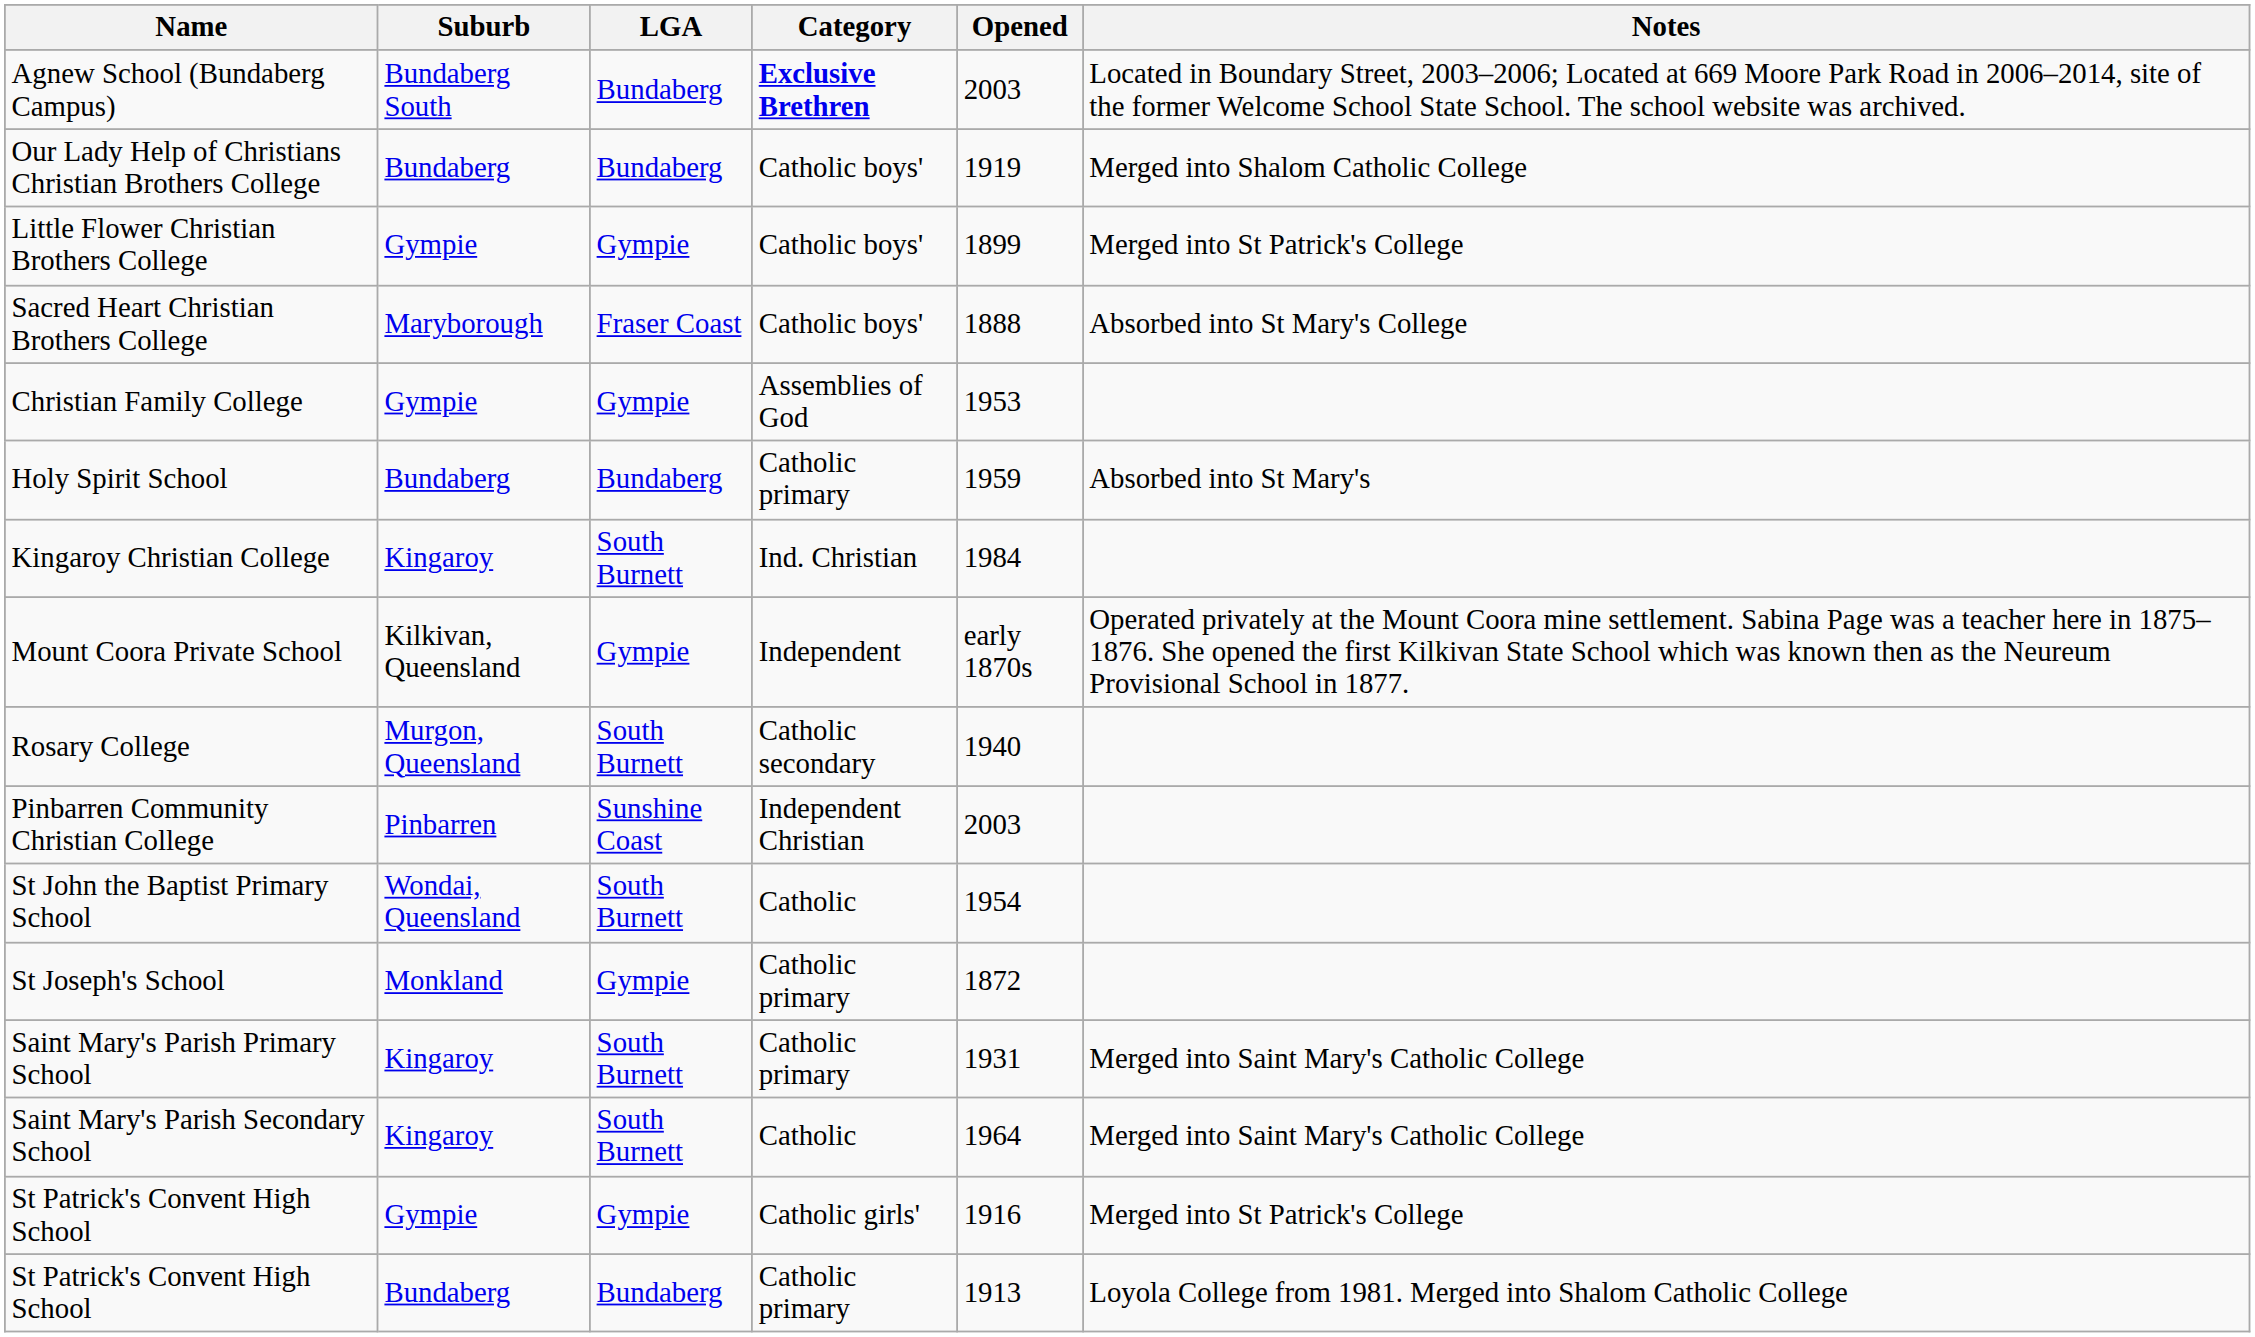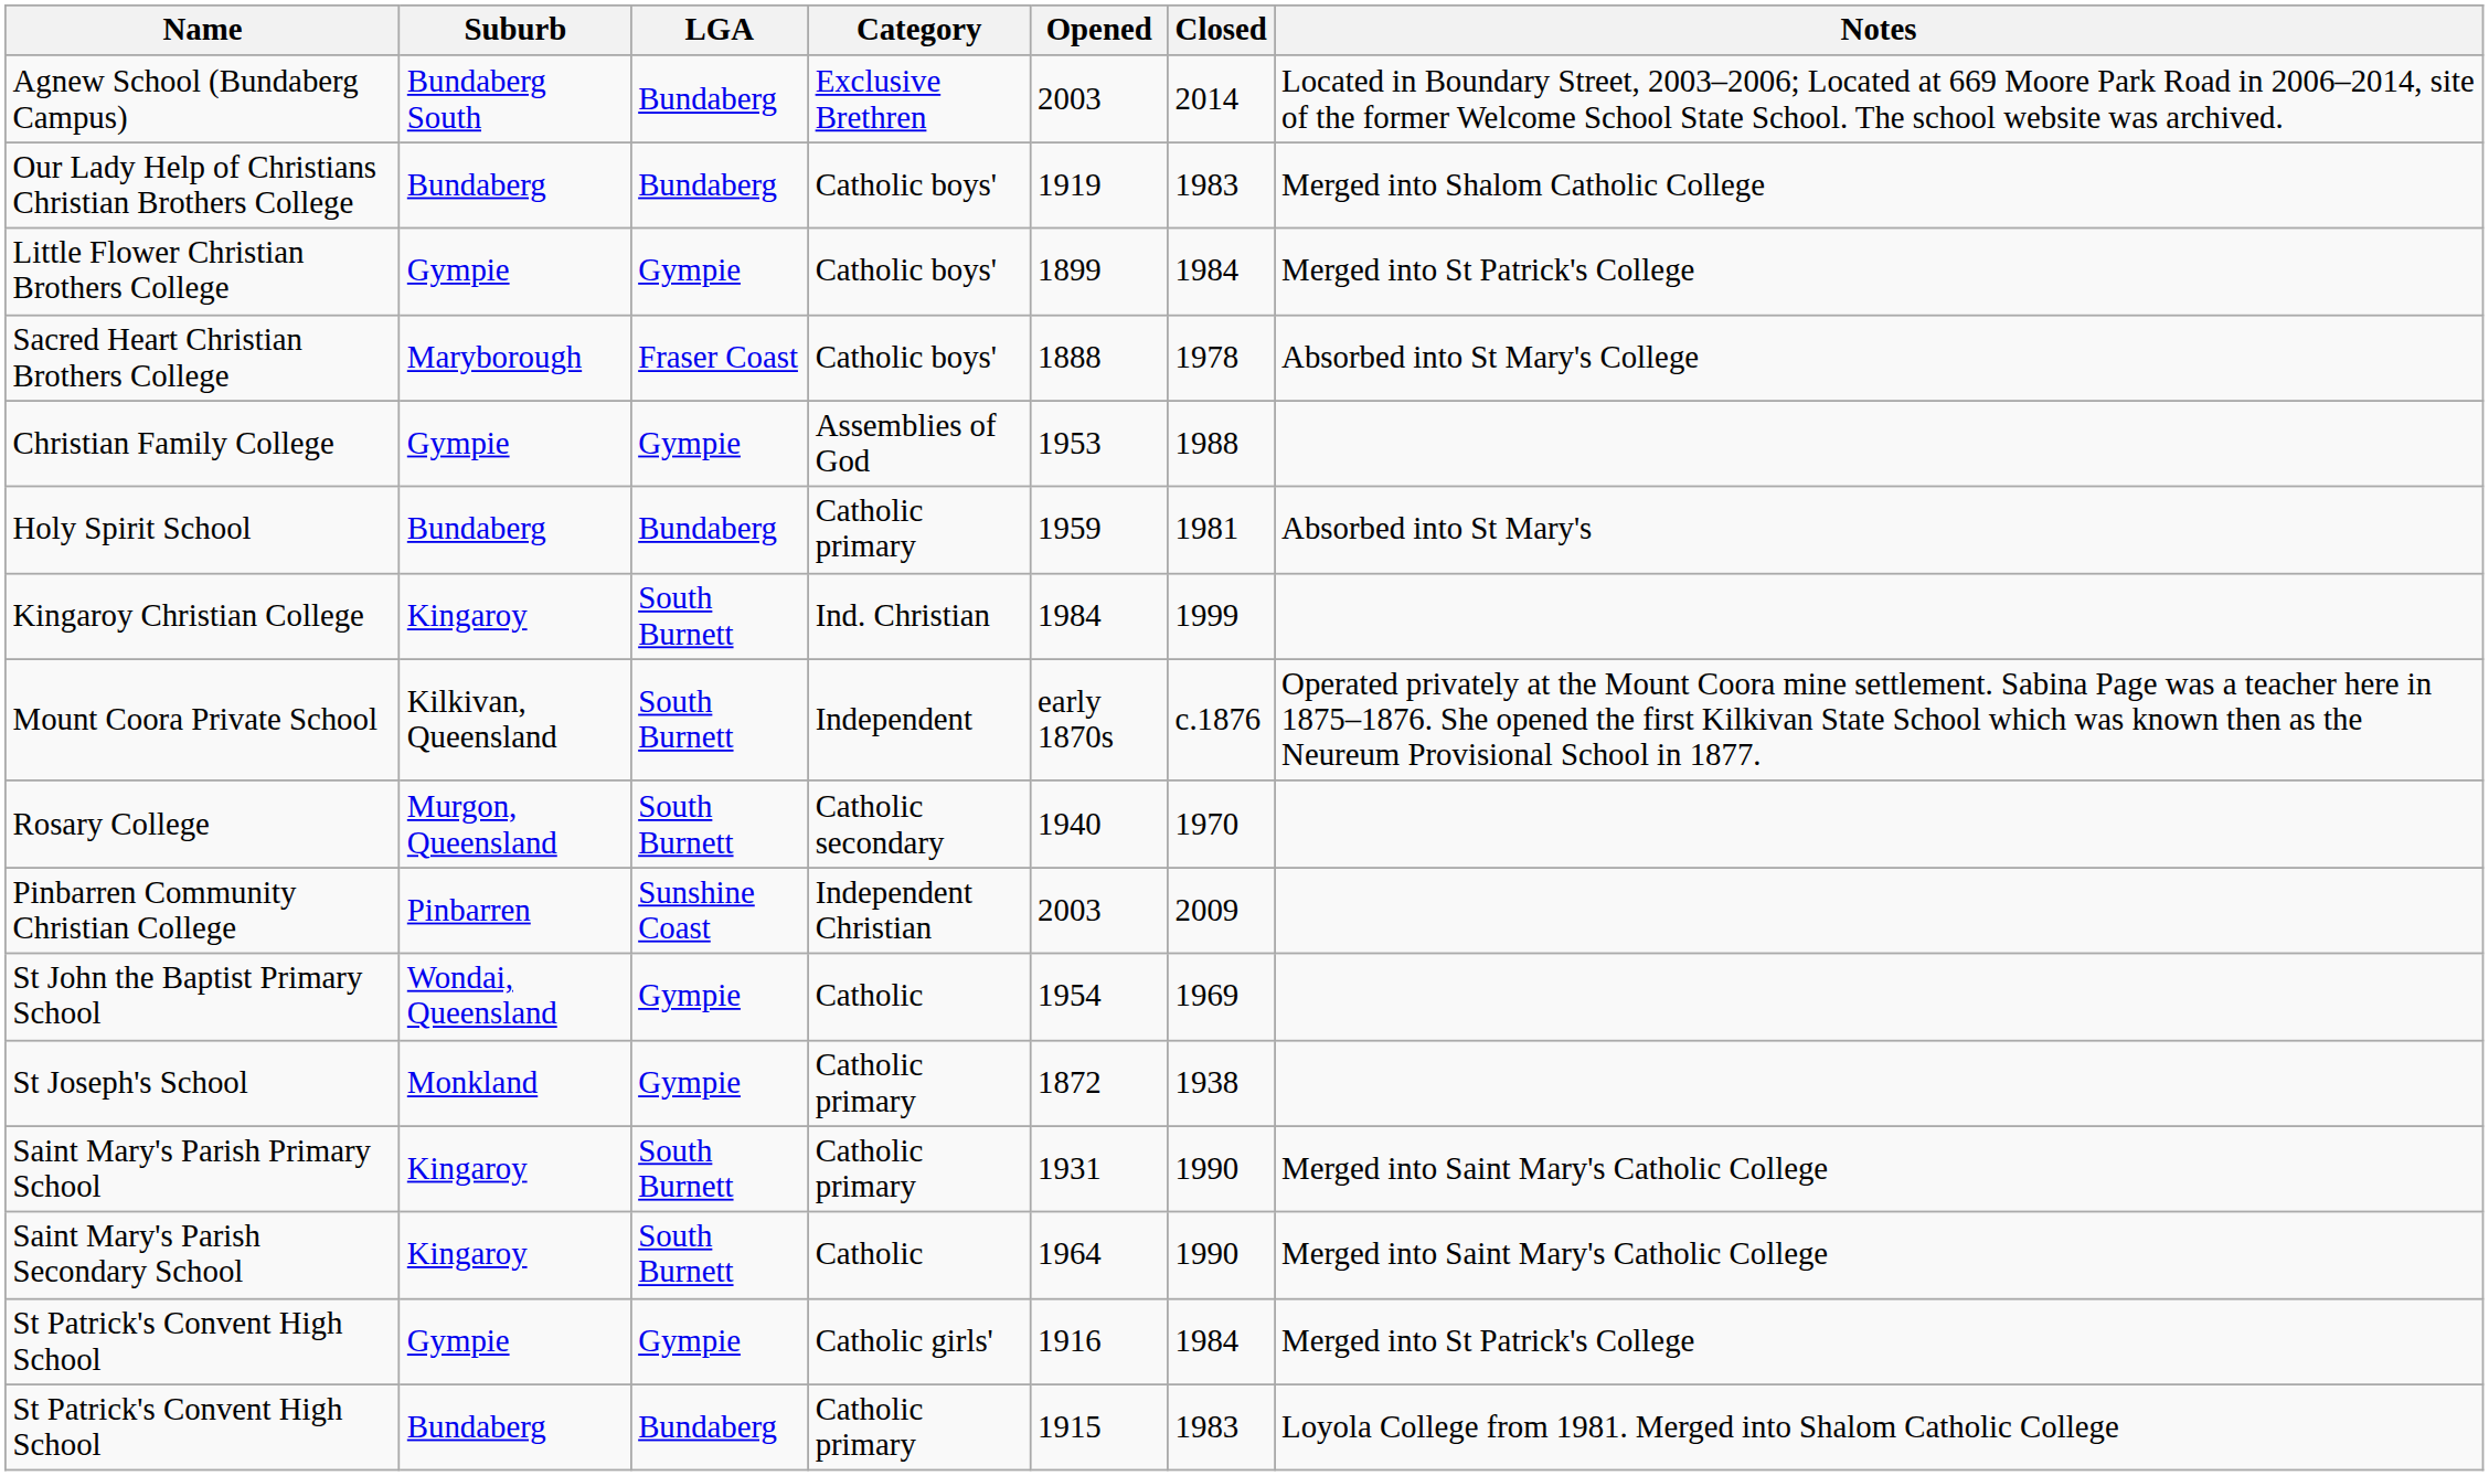 <table class="wikitable sortable">
 <tr>
 <th>Name</th>
 <th>Suburb</th>
 <th>LGA</th>
 <th>Category</th>
 <th>Opened</th>
+<th>Closed</th>
 <th>Notes</th>
 </tr>
 <tr>
 <td>Agnew School (Bundaberg Campus)</td>
 <td><a href='#'>Bundaberg South</a></td>
 <td><a href='#'>Bundaberg</a></td>
-<td><strong><a href='#'>Exclusive Brethren</a></strong></td>
+<td><a href='#'>Exclusive Brethren</a></td>
 <td>2003</td>
+<td>2014</td>
 <td>Located in Boundary Street, 2003–2006; Located at 669 Moore Park Road in 2006–2014, site of the former Welcome School State School. The school website was archived.</td>
 </tr>
 <tr>
 <td>Our Lady Help of Christians Christian Brothers College</td>
 <td><a href='#'>Bundaberg</a></td>
 <td><a href='#'>Bundaberg</a></td>
 <td>Catholic boys'</td>
 <td>1919</td>
+<td>1983</td>
 <td>Merged into Shalom Catholic College</td>
 </tr>
 <tr>
 <td>Little Flower Christian Brothers College</td>
 <td><a href='#'>Gympie</a></td>
 <td><a href='#'>Gympie</a></td>
 <td>Catholic boys'</td>
 <td>1899</td>
+<td>1984</td>
 <td>Merged into St Patrick's College</td>
 </tr>
 <tr>
 <td>Sacred Heart Christian Brothers College</td>
 <td><a href='#'>Maryborough</a></td>
 <td><a href='#'>Fraser Coast</a></td>
 <td>Catholic boys'</td>
 <td>1888</td>
+<td>1978</td>
 <td>Absorbed into St Mary's College</td>
 </tr>
 <tr>
 <td>Christian Family College</td>
 <td><a href='#'>Gympie</a></td>
 <td><a href='#'>Gympie</a></td>
 <td>Assemblies of God</td>
 <td>1953</td>
+<td>1988</td>
 <td></td>
 </tr>
 <tr>
 <td>Holy Spirit School</td>
 <td><a href='#'>Bundaberg</a></td>
 <td><a href='#'>Bundaberg</a></td>
 <td>Catholic primary</td>
 <td>1959</td>
+<td>1981</td>
 <td>Absorbed into St Mary's</td>
 </tr>
 <tr>
 <td>Kingaroy Christian College</td>
 <td><a href='#'>Kingaroy</a></td>
 <td><a href='#'>South Burnett</a></td>
 <td>Ind. Christian</td>
 <td>1984</td>
+<td>1999</td>
 <td></td>
 </tr>
 <tr>
 <td>Mount Coora Private School</td>
 <td>Kilkivan, Queensland</td>
-<td><a href='#'>Gympie</a></td>
+<td><a href='#'>South Burnett</a></td>
 <td>Independent</td>
 <td>early 1870s</td>
+<td>c.1876</td>
 <td>Operated privately at the Mount Coora mine settlement. Sabina Page was a teacher here in 1875–1876. She opened the first Kilkivan State School which was known then as the Neureum Provisional School in 1877.</td>
 </tr>
 <tr>
 <td>Rosary College</td>
 <td><a href='#'>Murgon, Queensland</a></td>
 <td><a href='#'>South Burnett</a></td>
 <td>Catholic secondary</td>
 <td>1940</td>
+<td>1970</td>
 <td></td>
 </tr>
 <tr>
 <td>Pinbarren Community Christian College</td>
 <td><a href='#'>Pinbarren</a></td>
 <td><a href='#'>Sunshine Coast</a></td>
 <td>Independent Christian</td>
 <td>2003</td>
+<td>2009</td>
 <td></td>
 </tr>
 <tr>
 <td>St John the Baptist Primary School</td>
 <td><a href='#'>Wondai, Queensland</a></td>
-<td><a href='#'>South Burnett</a></td>
+<td><a href='#'>Gympie</a></td>
 <td>Catholic</td>
 <td>1954</td>
+<td>1969</td>
 <td></td>
 </tr>
 <tr>
 <td>St Joseph's School</td>
 <td><a href='#'>Monkland</a></td>
 <td><a href='#'>Gympie</a></td>
 <td>Catholic primary</td>
 <td>1872</td>
+<td>1938</td>
 <td></td>
 </tr>
 <tr>
 <td>Saint Mary's Parish Primary School</td>
 <td><a href='#'>Kingaroy</a></td>
 <td><a href='#'>South Burnett</a></td>
 <td>Catholic primary</td>
 <td>1931</td>
+<td>1990</td>
 <td>Merged into Saint Mary's Catholic College</td>
 </tr>
 <tr>
 <td>Saint Mary's Parish Secondary School</td>
 <td><a href='#'>Kingaroy</a></td>
 <td><a href='#'>South Burnett</a></td>
 <td>Catholic</td>
 <td>1964</td>
+<td>1990</td>
 <td>Merged into Saint Mary's Catholic College</td>
 </tr>
 <tr>
 <td>St Patrick's Convent High School</td>
 <td><a href='#'>Gympie</a></td>
 <td><a href='#'>Gympie</a></td>
 <td>Catholic girls'</td>
 <td>1916</td>
+<td>1984</td>
 <td>Merged into St Patrick's College</td>
 </tr>
 <tr>
 <td>St Patrick's Convent High School</td>
 <td><a href='#'>Bundaberg</a></td>
 <td><a href='#'>Bundaberg</a></td>
 <td>Catholic primary</td>
-<td>1913</td>
+<td>1915</td>
+<td>1983</td>
 <td>Loyola College from 1981. Merged into Shalom Catholic College</td>
 </tr>
 </table>
